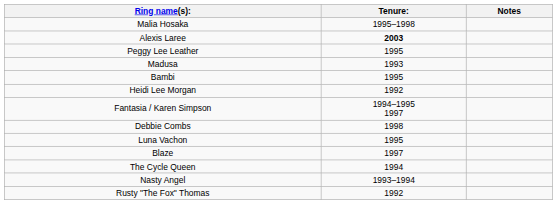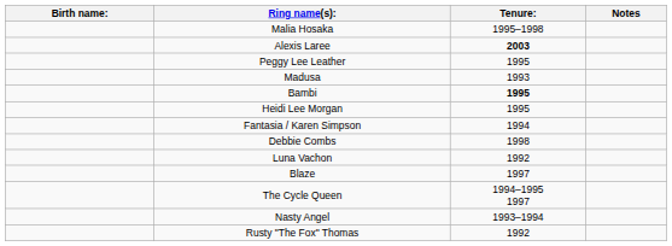 <table class="sortable wikitable" style="font-size:85%; text-align:center; width:70%;">
 <tr>
+<th>Birth name:</th>
 <th><a href='#'>Ring name</a>(s):</th>
 <th>Tenure:</th>
 <th>Notes</th>
 </tr>
 <tr>
+<td></td>
 <td>Malia Hosaka</td>
 <td sort>1995–1998</td>
 <td></td>
 </tr>
 <tr>
+<td></td>
 <td>Alexis Laree</td>
 <td sort><strong>2003</strong></td>
 <td></td>
 </tr>
 <tr>
+<td></td>
 <td>Peggy Lee Leather</td>
 <td sort>1995</td>
 <td></td>
 </tr>
 <tr>
+<td></td>
 <td>Madusa</td>
 <td sort>1993</td>
 <td></td>
 </tr>
 <tr>
+<td></td>
 <td>Bambi</td>
+<td sort><strong>1995</strong></td>
+<td></td>
+</tr>
+<tr>
+<td></td>
+<td>Heidi Lee Morgan</td>
 <td sort>1995</td>
 <td></td>
 </tr>
 <tr>
-<td>Heidi Lee Morgan</td>
-<td sort>1992</td>
+<td></td>
+<td>Fantasia / Karen Simpson</td>
+<td sort>1994</td>
 <td></td>
 </tr>
 <tr>
-<td>Fantasia / Karen Simpson</td>
-<td sort>1994–1995<br>1997</td>
 <td></td>
-</tr>
-<tr>
 <td>Debbie Combs</td>
 <td sort>1998</td>
 <td></td>
 </tr>
 <tr>
+<td></td>
 <td>Luna Vachon</td>
-<td sort>1995</td>
+<td sort>1992</td>
 <td></td>
 </tr>
 <tr>
+<td></td>
 <td>Blaze</td>
 <td sort>1997</td>
 <td></td>
 </tr>
 <tr>
+<td></td>
 <td>The Cycle Queen</td>
-<td sort>1994</td>
+<td sort>1994–1995<br>1997</td>
 <td></td>
 </tr>
 <tr>
+<td></td>
 <td>Nasty Angel</td>
 <td sort>1993–1994</td>
 <td></td>
 </tr>
 <tr>
+<td></td>
 <td>Rusty "The Fox" Thomas</td>
 <td sort>1992</td>
 <td></td>
 </tr>
 </table>
